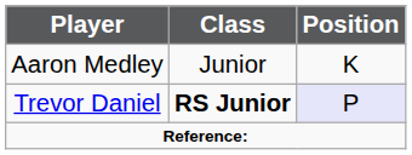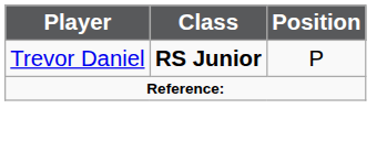 <table class="wikitable">
 <tr>
 <th style="background: #58595B; color: white">Player</th>
 <th style="background: #58595B; color: white">Class</th>
 <th style="background: #58595B; color: white">Position</th>
 </tr>
 <tr align=center>
-<td>Aaron Medley</td>
-<td>Junior</td>
-<td>K</td>
-</tr>
-<tr align=center>
 <td><a href='#'>Trevor Daniel</a></td>
 <td><strong>RS Junior</strong></td>
-<td style="background: lavender;">P</td>
+<td>P</td>
 </tr>
 <tr>
 <td colspan="3"  style="font-size:8pt; text-align:center;"><strong>Reference:</strong></td>
 </tr>
 </table>
